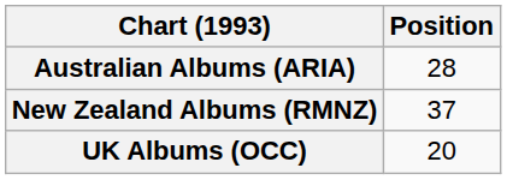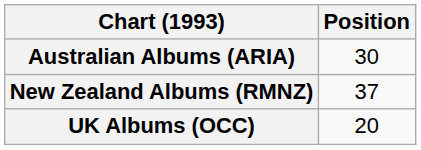 <table class="wikitable sortable plainrowheaders" style="text-align:center">
 <tr>
 <th scope="col">Chart (1993)</th>
 <th scope="col">Position</th>
 </tr>
 <tr>
 <th scope="row">Australian Albums (ARIA)</th>
-<td>28</td>
+<td>30</td>
 </tr>
 <tr>
 <th scope="row">New Zealand Albums (RMNZ)</th>
 <td>37</td>
 </tr>
 <tr>
 <th scope="row">UK Albums (OCC)</th>
 <td>20</td>
 </tr>
 </table>
